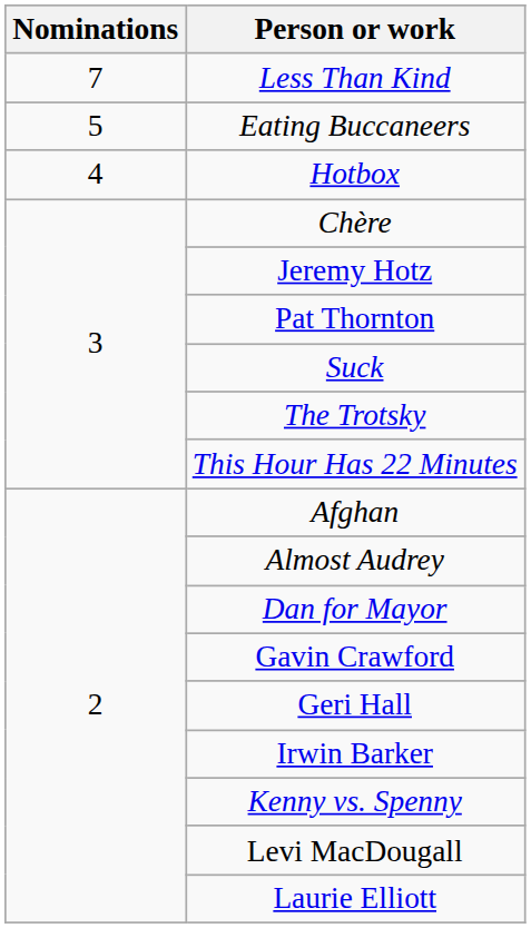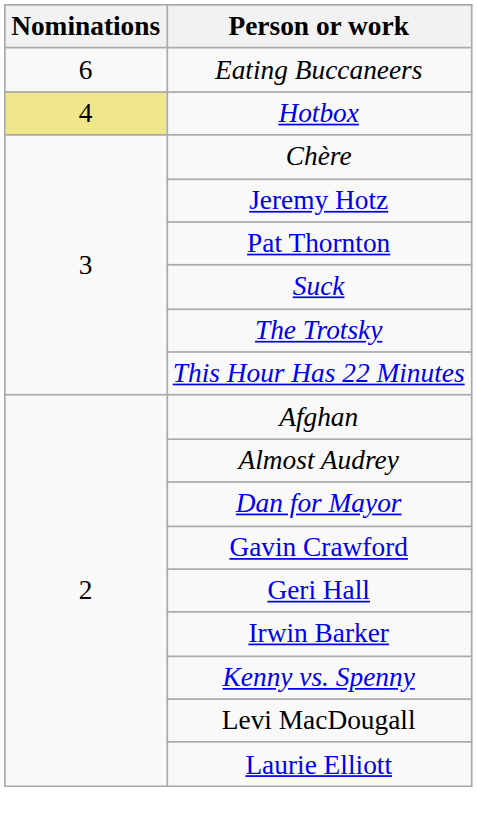 <table class="wikitable sortable" style="text-align:center">
 <tr>
 <th scope="col" style="width:55px;">Nominations</th>
 <th scope="col" style="text-align:center;">Person or work</th>
 </tr>
 <tr>
-<td style="text-align:center">7</td>
-<td><em><a href='#'>Less Than Kind</a></em></td>
-</tr>
-<tr>
-<td style="text-align:center">5</td>
+<td style="text-align:center">6</td>
 <td><em>Eating Buccaneers</em></td>
 </tr>
 <tr>
-<td style="text-align:center">4</td>
+<td style="background: khaki; text-align:center">4</td>
 <td><em><a href='#'>Hotbox</a></em></td>
 </tr>
 <tr>
 <td rowspan=6 style="text-align:center">3</td>
 <td><em>Chère</em></td>
 </tr>
 <tr>
 <td><a href='#'>Jeremy Hotz</a></td>
 </tr>
 <tr>
 <td><a href='#'>Pat Thornton</a></td>
 </tr>
 <tr>
 <td><em><a href='#'>Suck</a></em></td>
 </tr>
 <tr>
 <td><em><a href='#'>The Trotsky</a></em></td>
 </tr>
 <tr>
 <td><em><a href='#'>This Hour Has 22 Minutes</a></em></td>
 </tr>
 <tr>
 <td rowspan=9 style="text-align:center">2</td>
 <td><em>Afghan</em></td>
 </tr>
 <tr>
 <td><em>Almost Audrey</em></td>
 </tr>
 <tr>
 <td><em><a href='#'>Dan for Mayor</a></em></td>
 </tr>
 <tr>
 <td><a href='#'>Gavin Crawford</a></td>
 </tr>
 <tr>
 <td><a href='#'>Geri Hall</a></td>
 </tr>
 <tr>
 <td><a href='#'>Irwin Barker</a></td>
 </tr>
 <tr>
 <td><em><a href='#'>Kenny vs. Spenny</a></em></td>
 </tr>
 <tr>
 <td>Levi MacDougall</td>
 </tr>
 <tr>
 <td><a href='#'>Laurie Elliott</a></td>
 </tr>
 </table>
